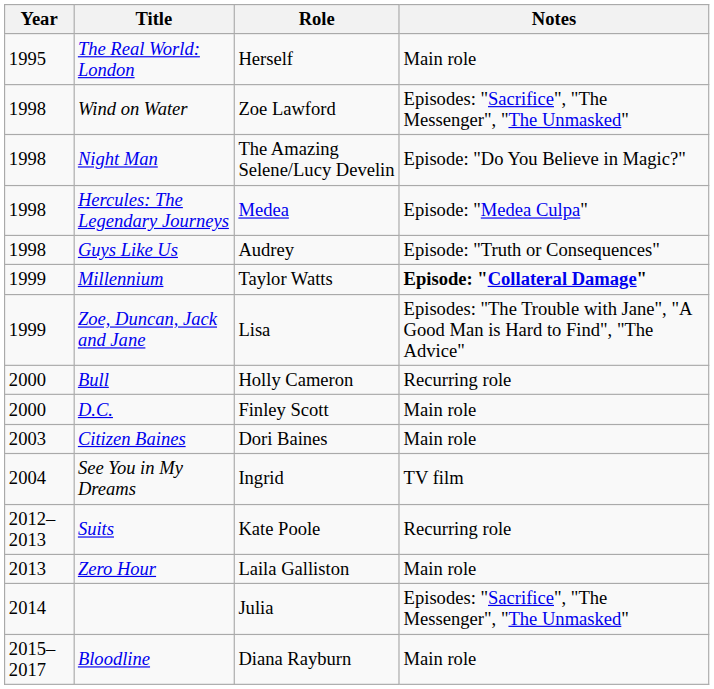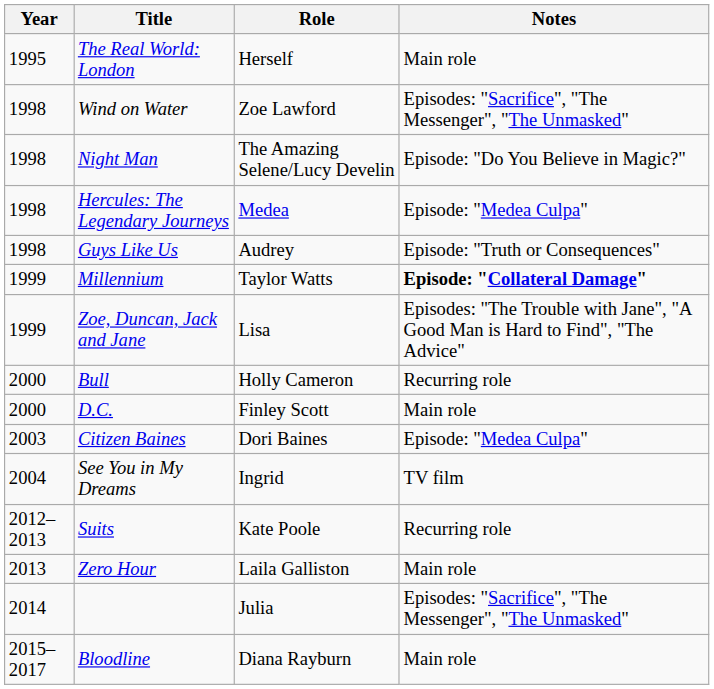 <table class="wikitable sortable">
 <tr>
 <th>Year</th>
 <th>Title</th>
 <th>Role</th>
 <th class="unsortable">Notes</th>
 </tr>
 <tr>
 <td>1995</td>
 <td><em><a href='#'>The Real World: London</a></em></td>
 <td>Herself</td>
 <td>Main role</td>
 </tr>
 <tr>
 <td>1998</td>
 <td><em>Wind on Water</em></td>
 <td>Zoe Lawford</td>
 <td>Episodes: "<a href='#'>Sacrifice</a>", "The Messenger", "<a href='#'>The Unmasked</a>"</td>
 </tr>
 <tr>
 <td>1998</td>
 <td><em><a href='#'>Night Man</a></em></td>
 <td>The Amazing Selene/Lucy Develin</td>
 <td>Episode: "Do You Believe in Magic?"</td>
 </tr>
 <tr>
 <td>1998</td>
 <td><em><a href='#'>Hercules: The Legendary Journeys</a></em></td>
 <td><a href='#'>Medea</a></td>
 <td>Episode: "<a href='#'>Medea Culpa</a>"</td>
 </tr>
 <tr>
 <td>1998</td>
 <td><em><a href='#'>Guys Like Us</a></em></td>
 <td>Audrey</td>
 <td>Episode: "Truth or Consequences"</td>
 </tr>
 <tr>
 <td>1999</td>
 <td><em><a href='#'>Millennium</a></em></td>
 <td>Taylor Watts</td>
 <td><strong>Episode: "<a href='#'>Collateral Damage</a>"</strong></td>
 </tr>
 <tr>
 <td>1999</td>
 <td><em><a href='#'>Zoe, Duncan, Jack and Jane</a></em></td>
 <td>Lisa</td>
 <td>Episodes: "The Trouble with Jane", "A Good Man is Hard to Find", "The Advice"</td>
 </tr>
 <tr>
 <td>2000</td>
 <td><em><a href='#'>Bull</a></em></td>
 <td>Holly Cameron</td>
 <td>Recurring role</td>
 </tr>
 <tr>
 <td>2000</td>
 <td><em><a href='#'>D.C.</a></em></td>
 <td>Finley Scott</td>
 <td>Main role</td>
 </tr>
 <tr>
 <td>2003</td>
 <td><em><a href='#'>Citizen Baines</a></em></td>
 <td>Dori Baines</td>
-<td>Main role</td>
+<td>Episode: "<a href='#'>Medea Culpa</a>"</td>
 </tr>
 <tr>
 <td>2004</td>
 <td><em>See You in My Dreams</em></td>
 <td>Ingrid</td>
 <td>TV film</td>
 </tr>
 <tr>
 <td>2012–2013</td>
 <td><em><a href='#'>Suits</a></em></td>
 <td>Kate Poole</td>
 <td>Recurring role</td>
 </tr>
 <tr>
 <td>2013</td>
 <td><em><a href='#'>Zero Hour</a></em></td>
 <td>Laila Galliston</td>
 <td>Main role</td>
 </tr>
 <tr>
 <td>2014</td>
 <td><em></em></td>
 <td>Julia</td>
 <td>Episodes: "<a href='#'>Sacrifice</a>", "The Messenger", "<a href='#'>The Unmasked</a>"</td>
 </tr>
 <tr>
 <td>2015–2017</td>
 <td><em><a href='#'>Bloodline</a></em></td>
 <td>Diana Rayburn</td>
 <td>Main role</td>
 </tr>
 </table>
